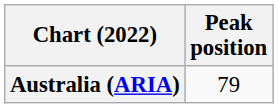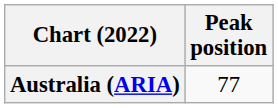 <table class="wikitable plainrowheaders" style="text-align:center">
 <tr>
 <th scope="col">Chart (2022)</th>
 <th scope="col">Peak<br>position</th>
 </tr>
 <tr>
 <th scope="row">Australia (<a href='#'>ARIA</a>)</th>
-<td>79</td>
+<td>77</td>
 </tr>
 </table>
